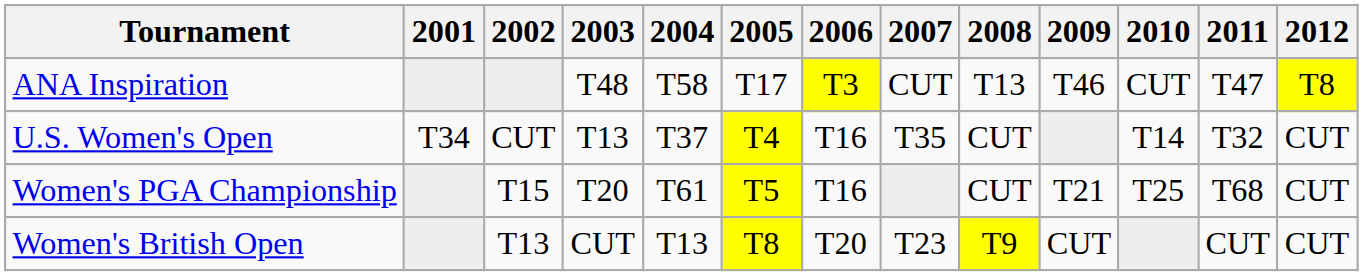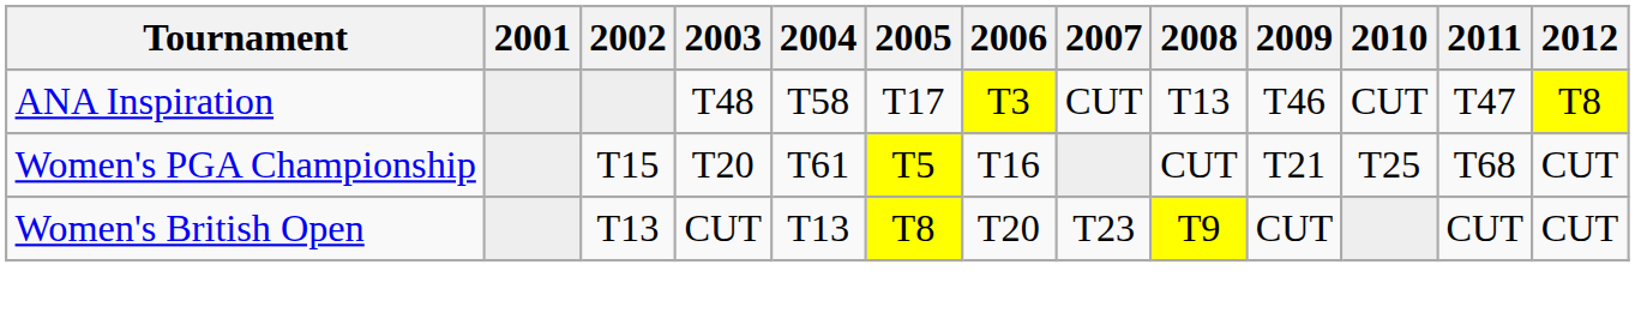 <table class="wikitable" style="font-size:95%;text-align:center;">
 <tr>
 <th>Tournament</th>
 <th>2001</th>
 <th>2002</th>
 <th>2003</th>
 <th>2004</th>
 <th>2005</th>
 <th>2006</th>
 <th>2007</th>
 <th>2008</th>
 <th>2009</th>
 <th>2010</th>
 <th>2011</th>
 <th>2012</th>
 </tr>
 <tr>
 <td align=left><a href='#'>ANA Inspiration</a></td>
 <td style="background:#eeeeee;"></td>
 <td style="background:#eeeeee;"></td>
 <td>T48</td>
 <td>T58</td>
 <td>T17</td>
 <td style="background:yellow;">T3</td>
 <td>CUT</td>
 <td>T13</td>
 <td>T46</td>
 <td>CUT</td>
 <td>T47</td>
 <td style="background:yellow;">T8</td>
 </tr>
 <tr>
-<td align=left><a href='#'>U.S. Women's Open</a></td>
-<td>T34</td>
-<td>CUT</td>
-<td>T13</td>
-<td>T37</td>
-<td style="background:yellow;">T4</td>
-<td>T16</td>
-<td>T35</td>
-<td>CUT</td>
-<td style="background:#eeeeee;"></td>
-<td>T14</td>
-<td>T32</td>
-<td>CUT</td>
-</tr>
-<tr>
 <td align=left><a href='#'>Women's PGA Championship</a></td>
 <td style="background:#eeeeee;"></td>
 <td>T15</td>
 <td>T20</td>
 <td>T61</td>
 <td style="background:yellow;">T5</td>
 <td>T16</td>
 <td style="background:#eeeeee;"></td>
 <td>CUT</td>
 <td>T21</td>
 <td>T25</td>
 <td>T68</td>
 <td>CUT</td>
 </tr>
 <tr>
 <td align=left><a href='#'>Women's British Open</a></td>
 <td style="background:#eeeeee;"></td>
 <td>T13</td>
 <td>CUT</td>
 <td>T13</td>
 <td style="background:yellow;">T8</td>
 <td>T20</td>
 <td>T23</td>
 <td style="background:yellow;">T9</td>
 <td>CUT</td>
 <td style="background:#eeeeee;"></td>
 <td>CUT</td>
 <td>CUT</td>
 </tr>
 </table>
